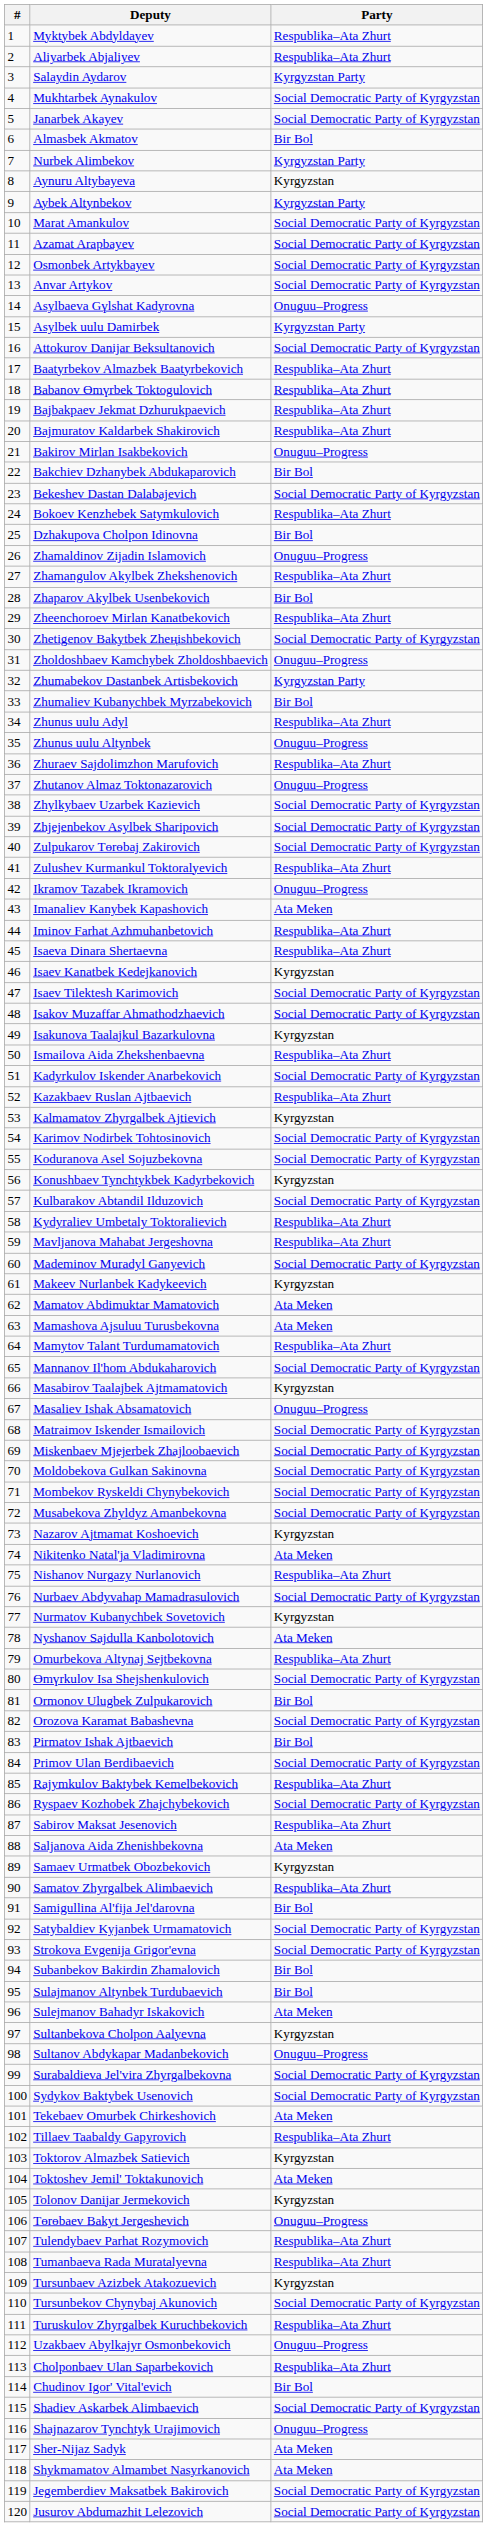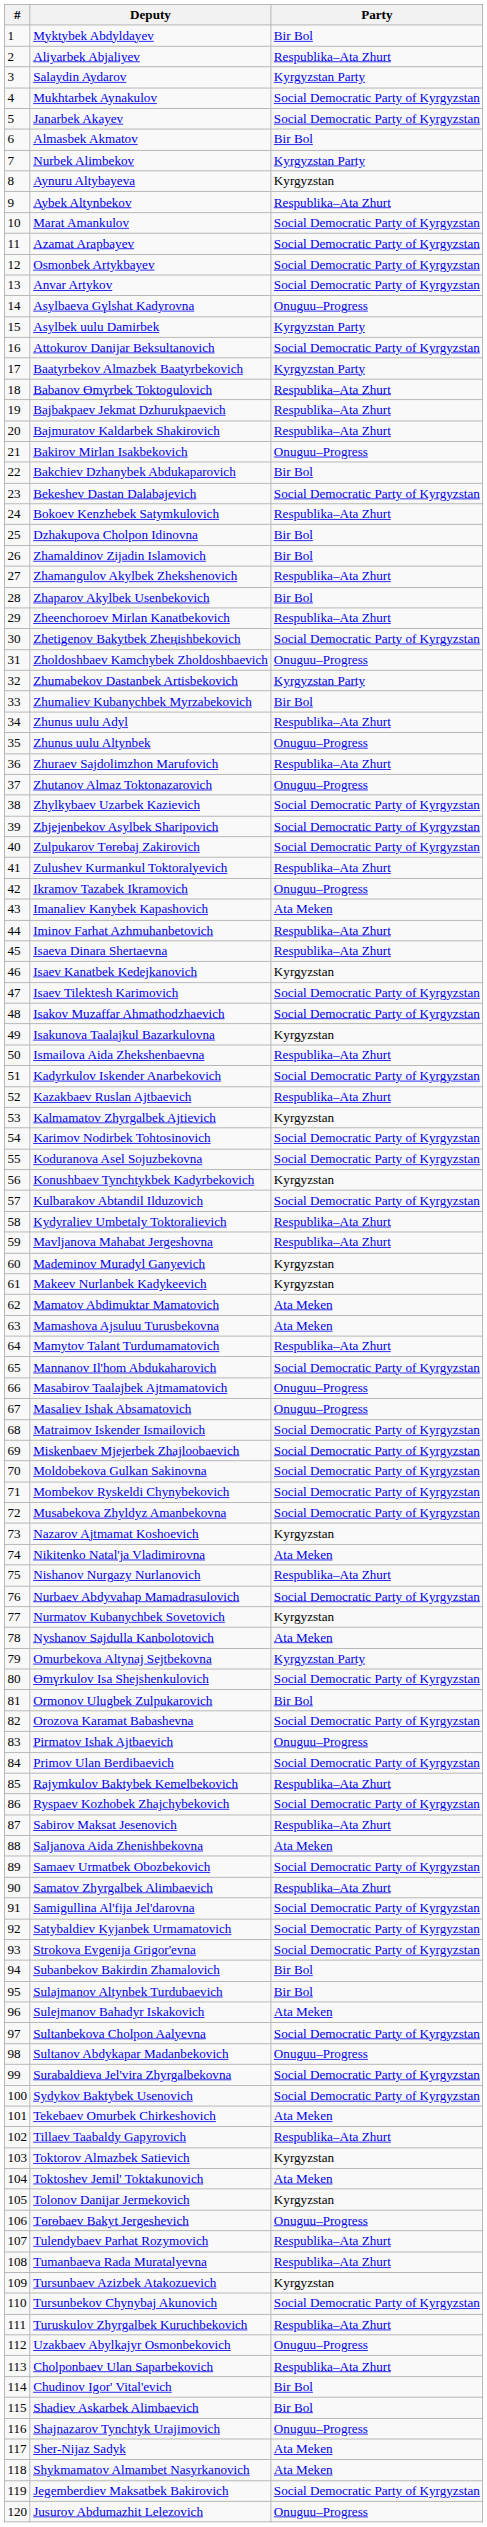 <table class="wikitable sortable">
 <tr>
 <th>#</th>
 <th>Deputy</th>
 <th>Party</th>
 </tr>
 <tr>
 <td>1</td>
 <td><a href='#'>Myktybek Abdyldayev</a></td>
-<td><a href='#'>Respublika–Ata Zhurt</a></td>
+<td><a href='#'>Bir Bol</a></td>
 </tr>
 <tr>
 <td>2</td>
 <td><a href='#'>Aliyarbek Abjaliyev</a></td>
 <td><a href='#'>Respublika–Ata Zhurt</a></td>
 </tr>
 <tr>
 <td>3</td>
 <td><a href='#'>Salaydin Aydarov</a></td>
 <td><a href='#'>Kyrgyzstan Party</a></td>
 </tr>
 <tr>
 <td>4</td>
 <td><a href='#'>Mukhtarbek Aynakulov</a></td>
 <td><a href='#'>Social Democratic Party of Kyrgyzstan</a></td>
 </tr>
 <tr>
 <td>5</td>
 <td><a href='#'>Janarbek Akayev</a></td>
 <td><a href='#'>Social Democratic Party of Kyrgyzstan</a></td>
 </tr>
 <tr>
 <td>6</td>
 <td><a href='#'>Almasbek Akmatov</a></td>
 <td><a href='#'>Bir Bol</a></td>
 </tr>
 <tr>
 <td>7</td>
 <td><a href='#'>Nurbek Alimbekov</a></td>
 <td><a href='#'>Kyrgyzstan Party</a></td>
 </tr>
 <tr>
 <td>8</td>
 <td><a href='#'>Aynuru Altybayeva</a></td>
 <td>Kyrgyzstan</td>
 </tr>
 <tr>
 <td>9</td>
 <td><a href='#'>Aybek Altynbekov</a></td>
-<td><a href='#'>Kyrgyzstan Party</a></td>
+<td><a href='#'>Respublika–Ata Zhurt</a></td>
 </tr>
 <tr>
 <td>10</td>
 <td><a href='#'>Marat Amankulov</a></td>
 <td><a href='#'>Social Democratic Party of Kyrgyzstan</a></td>
 </tr>
 <tr>
 <td>11</td>
 <td><a href='#'>Azamat Arapbayev</a></td>
 <td><a href='#'>Social Democratic Party of Kyrgyzstan</a></td>
 </tr>
 <tr>
 <td>12</td>
 <td><a href='#'>Osmonbek Artykbayev</a></td>
 <td><a href='#'>Social Democratic Party of Kyrgyzstan</a></td>
 </tr>
 <tr>
 <td>13</td>
 <td><a href='#'>Anvar Artykov</a></td>
 <td><a href='#'>Social Democratic Party of Kyrgyzstan</a></td>
 </tr>
 <tr>
 <td>14</td>
 <td><a href='#'>Asylbaeva Gүlshat Kadyrovna</a></td>
 <td><a href='#'>Onuguu–Progress</a></td>
 </tr>
 <tr>
 <td>15</td>
 <td><a href='#'>Asylbek uulu Damirbek</a></td>
 <td><a href='#'>Kyrgyzstan Party</a></td>
 </tr>
 <tr>
 <td>16</td>
 <td><a href='#'>Attokurov Danijar Beksultanovich</a></td>
 <td><a href='#'>Social Democratic Party of Kyrgyzstan</a></td>
 </tr>
 <tr>
 <td>17</td>
 <td><a href='#'>Baatyrbekov Almazbek Baatyrbekovich</a></td>
-<td><a href='#'>Respublika–Ata Zhurt</a></td>
+<td><a href='#'>Kyrgyzstan Party</a></td>
 </tr>
 <tr>
 <td>18</td>
 <td><a href='#'>Babanov Өmүrbek Toktogulovich</a></td>
 <td><a href='#'>Respublika–Ata Zhurt</a></td>
 </tr>
 <tr>
 <td>19</td>
 <td><a href='#'>Bajbakpaev Jekmat Dzhurukpaevich</a></td>
 <td><a href='#'>Respublika–Ata Zhurt</a></td>
 </tr>
 <tr>
 <td>20</td>
 <td><a href='#'>Bajmuratov Kaldarbek Shakirovich</a></td>
 <td><a href='#'>Respublika–Ata Zhurt</a></td>
 </tr>
 <tr>
 <td>21</td>
 <td><a href='#'>Bakirov Mirlan Isakbekovich</a></td>
 <td><a href='#'>Onuguu–Progress</a></td>
 </tr>
 <tr>
 <td>22</td>
 <td><a href='#'>Bakchiev Dzhanybek Abdukaparovich</a></td>
 <td><a href='#'>Bir Bol</a></td>
 </tr>
 <tr>
 <td>23</td>
 <td><a href='#'>Bekeshev Dastan Dalabajevich</a></td>
 <td><a href='#'>Social Democratic Party of Kyrgyzstan</a></td>
 </tr>
 <tr>
 <td>24</td>
 <td><a href='#'>Bokoev Kenzhebek Satymkulovich</a></td>
 <td><a href='#'>Respublika–Ata Zhurt</a></td>
 </tr>
 <tr>
 <td>25</td>
 <td><a href='#'>Dzhakupova Cholpon Idinovna</a></td>
 <td><a href='#'>Bir Bol</a></td>
 </tr>
 <tr>
 <td>26</td>
 <td><a href='#'>Zhamaldinov Zijadin Islamovich</a></td>
-<td><a href='#'>Onuguu–Progress</a></td>
+<td><a href='#'>Bir Bol</a></td>
 </tr>
 <tr>
 <td>27</td>
 <td><a href='#'>Zhamangulov Akylbek Zhekshenovich</a></td>
 <td><a href='#'>Respublika–Ata Zhurt</a></td>
 </tr>
 <tr>
 <td>28</td>
 <td><a href='#'>Zhaparov Akylbek Usenbekovich</a></td>
 <td><a href='#'>Bir Bol</a></td>
 </tr>
 <tr>
 <td>29</td>
 <td><a href='#'>Zheenchoroev Mirlan Kanatbekovich</a></td>
 <td><a href='#'>Respublika–Ata Zhurt</a></td>
 </tr>
 <tr>
 <td>30</td>
 <td><a href='#'>Zhetigenov Bakytbek Zheңishbekovich</a></td>
 <td><a href='#'>Social Democratic Party of Kyrgyzstan</a></td>
 </tr>
 <tr>
 <td>31</td>
 <td><a href='#'>Zholdoshbaev Kamchybek Zholdoshbaevich</a></td>
 <td><a href='#'>Onuguu–Progress</a></td>
 </tr>
 <tr>
 <td>32</td>
 <td><a href='#'>Zhumabekov Dastanbek Artisbekovich</a></td>
 <td><a href='#'>Kyrgyzstan Party</a></td>
 </tr>
 <tr>
 <td>33</td>
 <td><a href='#'>Zhumaliev Kubanychbek Myrzabekovich</a></td>
 <td><a href='#'>Bir Bol</a></td>
 </tr>
 <tr>
 <td>34</td>
 <td><a href='#'>Zhunus uulu Adyl</a></td>
 <td><a href='#'>Respublika–Ata Zhurt</a></td>
 </tr>
 <tr>
 <td>35</td>
 <td><a href='#'>Zhunus uulu Altynbek</a></td>
 <td><a href='#'>Onuguu–Progress</a></td>
 </tr>
 <tr>
 <td>36</td>
 <td><a href='#'>Zhuraev Sajdolimzhon Marufovich</a></td>
 <td><a href='#'>Respublika–Ata Zhurt</a></td>
 </tr>
 <tr>
 <td>37</td>
 <td><a href='#'>Zhutanov Almaz Toktonazarovich</a></td>
 <td><a href='#'>Onuguu–Progress</a></td>
 </tr>
 <tr>
 <td>38</td>
 <td><a href='#'>Zhylkybaev Uzarbek Kazievich</a></td>
 <td><a href='#'>Social Democratic Party of Kyrgyzstan</a></td>
 </tr>
 <tr>
 <td>39</td>
 <td><a href='#'>Zhjejenbekov Asylbek Sharipovich</a></td>
 <td><a href='#'>Social Democratic Party of Kyrgyzstan</a></td>
 </tr>
 <tr>
 <td>40</td>
 <td><a href='#'>Zulpukarov Tөrөbaj Zakirovich</a></td>
 <td><a href='#'>Social Democratic Party of Kyrgyzstan</a></td>
 </tr>
 <tr>
 <td>41</td>
 <td><a href='#'>Zulushev Kurmankul Toktoralyevich</a></td>
 <td><a href='#'>Respublika–Ata Zhurt</a></td>
 </tr>
 <tr>
 <td>42</td>
 <td><a href='#'>Ikramov Tazabek Ikramovich</a></td>
 <td><a href='#'>Onuguu–Progress</a></td>
 </tr>
 <tr>
 <td>43</td>
 <td><a href='#'>Imanaliev Kanybek Kapashovich</a></td>
 <td><a href='#'>Ata Meken</a></td>
 </tr>
 <tr>
 <td>44</td>
 <td><a href='#'>Iminov Farhat Azhmuhanbetovich</a></td>
 <td><a href='#'>Respublika–Ata Zhurt</a></td>
 </tr>
 <tr>
 <td>45</td>
 <td><a href='#'>Isaeva Dinara Shertaevna</a></td>
 <td><a href='#'>Respublika–Ata Zhurt</a></td>
 </tr>
 <tr>
 <td>46</td>
 <td><a href='#'>Isaev Kanatbek Kedejkanovich</a></td>
 <td>Kyrgyzstan</td>
 </tr>
 <tr>
 <td>47</td>
 <td><a href='#'>Isaev Tilektesh Karimovich</a></td>
 <td><a href='#'>Social Democratic Party of Kyrgyzstan</a></td>
 </tr>
 <tr>
 <td>48</td>
 <td><a href='#'>Isakov Muzaffar Ahmathodzhaevich</a></td>
 <td><a href='#'>Social Democratic Party of Kyrgyzstan</a></td>
 </tr>
 <tr>
 <td>49</td>
 <td><a href='#'>Isakunova Taalajkul Bazarkulovna</a></td>
 <td>Kyrgyzstan</td>
 </tr>
 <tr>
 <td>50</td>
 <td><a href='#'>Ismailova Aida Zhekshenbaevna</a></td>
 <td><a href='#'>Respublika–Ata Zhurt</a></td>
 </tr>
 <tr>
 <td>51</td>
 <td><a href='#'>Kadyrkulov Iskender Anarbekovich</a></td>
 <td><a href='#'>Social Democratic Party of Kyrgyzstan</a></td>
 </tr>
 <tr>
 <td>52</td>
 <td><a href='#'>Kazakbaev Ruslan Ajtbaevich</a></td>
 <td><a href='#'>Respublika–Ata Zhurt</a></td>
 </tr>
 <tr>
 <td>53</td>
 <td><a href='#'>Kalmamatov Zhyrgalbek Ajtievich</a></td>
 <td>Kyrgyzstan</td>
 </tr>
 <tr>
 <td>54</td>
 <td><a href='#'>Karimov Nodirbek Tohtosinovich</a></td>
 <td><a href='#'>Social Democratic Party of Kyrgyzstan</a></td>
 </tr>
 <tr>
 <td>55</td>
 <td><a href='#'>Koduranova Asel Sojuzbekovna</a></td>
 <td><a href='#'>Social Democratic Party of Kyrgyzstan</a></td>
 </tr>
 <tr>
 <td>56</td>
 <td><a href='#'>Konushbaev Tynchtykbek Kadyrbekovich</a></td>
 <td>Kyrgyzstan</td>
 </tr>
 <tr>
 <td>57</td>
 <td><a href='#'>Kulbarakov Abtandil Ilduzovich</a></td>
 <td><a href='#'>Social Democratic Party of Kyrgyzstan</a></td>
 </tr>
 <tr>
 <td>58</td>
 <td><a href='#'>Kydyraliev Umbetaly Toktoralievich</a></td>
 <td><a href='#'>Respublika–Ata Zhurt</a></td>
 </tr>
 <tr>
 <td>59</td>
 <td><a href='#'>Mavljanova Mahabat Jergeshovna</a></td>
 <td><a href='#'>Respublika–Ata Zhurt</a></td>
 </tr>
 <tr>
 <td>60</td>
 <td><a href='#'>Mademinov Muradyl Ganyevich</a></td>
-<td><a href='#'>Social Democratic Party of Kyrgyzstan</a></td>
+<td>Kyrgyzstan</td>
 </tr>
 <tr>
 <td>61</td>
 <td><a href='#'>Makeev Nurlanbek Kadykeevich</a></td>
 <td>Kyrgyzstan</td>
 </tr>
 <tr>
 <td>62</td>
 <td><a href='#'>Mamatov Abdimuktar Mamatovich</a></td>
 <td><a href='#'>Ata Meken</a></td>
 </tr>
 <tr>
 <td>63</td>
 <td><a href='#'>Mamashova Ajsuluu Turusbekovna</a></td>
 <td><a href='#'>Ata Meken</a></td>
 </tr>
 <tr>
 <td>64</td>
 <td><a href='#'>Mamytov Talant Turdumamatovich</a></td>
 <td><a href='#'>Respublika–Ata Zhurt</a></td>
 </tr>
 <tr>
 <td>65</td>
 <td><a href='#'>Mannanov Il'hom Abdukaharovich</a></td>
 <td><a href='#'>Social Democratic Party of Kyrgyzstan</a></td>
 </tr>
 <tr>
 <td>66</td>
 <td><a href='#'>Masabirov Taalajbek Ajtmamatovich</a></td>
-<td>Kyrgyzstan</td>
+<td><a href='#'>Onuguu–Progress</a></td>
 </tr>
 <tr>
 <td>67</td>
 <td><a href='#'>Masaliev Ishak Absamatovich</a></td>
 <td><a href='#'>Onuguu–Progress</a></td>
 </tr>
 <tr>
 <td>68</td>
 <td><a href='#'>Matraimov Iskender Ismailovich</a></td>
 <td><a href='#'>Social Democratic Party of Kyrgyzstan</a></td>
 </tr>
 <tr>
 <td>69</td>
 <td><a href='#'>Miskenbaev Mjejerbek Zhajloobaevich</a></td>
 <td><a href='#'>Social Democratic Party of Kyrgyzstan</a></td>
 </tr>
 <tr>
 <td>70</td>
 <td><a href='#'>Moldobekova Gulkan Sakinovna</a></td>
 <td><a href='#'>Social Democratic Party of Kyrgyzstan</a></td>
 </tr>
 <tr>
 <td>71</td>
 <td><a href='#'>Mombekov Ryskeldi Chynybekovich</a></td>
 <td><a href='#'>Social Democratic Party of Kyrgyzstan</a></td>
 </tr>
 <tr>
 <td>72</td>
 <td><a href='#'>Musabekova Zhyldyz Amanbekovna</a></td>
 <td><a href='#'>Social Democratic Party of Kyrgyzstan</a></td>
 </tr>
 <tr>
 <td>73</td>
 <td><a href='#'>Nazarov Ajtmamat Koshoevich</a></td>
 <td>Kyrgyzstan</td>
 </tr>
 <tr>
 <td>74</td>
 <td><a href='#'>Nikitenko Natal'ja Vladimirovna</a></td>
 <td><a href='#'>Ata Meken</a></td>
 </tr>
 <tr>
 <td>75</td>
 <td><a href='#'>Nishanov Nurgazy Nurlanovich</a></td>
 <td><a href='#'>Respublika–Ata Zhurt</a></td>
 </tr>
 <tr>
 <td>76</td>
 <td><a href='#'>Nurbaev Abdyvahap Mamadrasulovich</a></td>
 <td><a href='#'>Social Democratic Party of Kyrgyzstan</a></td>
 </tr>
 <tr>
 <td>77</td>
 <td><a href='#'>Nurmatov Kubanychbek Sovetovich</a></td>
 <td>Kyrgyzstan</td>
 </tr>
 <tr>
 <td>78</td>
 <td><a href='#'>Nyshanov Sajdulla Kanbolotovich</a></td>
 <td><a href='#'>Ata Meken</a></td>
 </tr>
 <tr>
 <td>79</td>
 <td><a href='#'>Omurbekova Altynaj Sejtbekovna</a></td>
-<td><a href='#'>Respublika–Ata Zhurt</a></td>
+<td><a href='#'>Kyrgyzstan Party</a></td>
 </tr>
 <tr>
 <td>80</td>
 <td><a href='#'>Өmүrkulov Isa Shejshenkulovich</a></td>
 <td><a href='#'>Social Democratic Party of Kyrgyzstan</a></td>
 </tr>
 <tr>
 <td>81</td>
 <td><a href='#'>Ormonov Ulugbek Zulpukarovich</a></td>
 <td><a href='#'>Bir Bol</a></td>
 </tr>
 <tr>
 <td>82</td>
 <td><a href='#'>Orozova Karamat Babashevna</a></td>
 <td><a href='#'>Social Democratic Party of Kyrgyzstan</a></td>
 </tr>
 <tr>
 <td>83</td>
 <td><a href='#'>Pirmatov Ishak Ajtbaevich</a></td>
-<td><a href='#'>Bir Bol</a></td>
+<td><a href='#'>Onuguu–Progress</a></td>
 </tr>
 <tr>
 <td>84</td>
 <td><a href='#'>Primov Ulan Berdibaevich</a></td>
 <td><a href='#'>Social Democratic Party of Kyrgyzstan</a></td>
 </tr>
 <tr>
 <td>85</td>
 <td><a href='#'>Rajymkulov Baktybek Kemelbekovich</a></td>
 <td><a href='#'>Respublika–Ata Zhurt</a></td>
 </tr>
 <tr>
 <td>86</td>
 <td><a href='#'>Ryspaev Kozhobek Zhajchybekovich</a></td>
 <td><a href='#'>Social Democratic Party of Kyrgyzstan</a></td>
 </tr>
 <tr>
 <td>87</td>
 <td><a href='#'>Sabirov Maksat Jesenovich</a></td>
 <td><a href='#'>Respublika–Ata Zhurt</a></td>
 </tr>
 <tr>
 <td>88</td>
 <td><a href='#'>Saljanova Aida Zhenishbekovna</a></td>
 <td><a href='#'>Ata Meken</a></td>
 </tr>
 <tr>
 <td>89</td>
 <td><a href='#'>Samaev Urmatbek Obozbekovich</a></td>
-<td>Kyrgyzstan</td>
+<td><a href='#'>Social Democratic Party of Kyrgyzstan</a></td>
 </tr>
 <tr>
 <td>90</td>
 <td><a href='#'>Samatov Zhyrgalbek Alimbaevich</a></td>
 <td><a href='#'>Respublika–Ata Zhurt</a></td>
 </tr>
 <tr>
 <td>91</td>
 <td><a href='#'>Samigullina Al'fija Jel'darovna</a></td>
-<td><a href='#'>Bir Bol</a></td>
+<td><a href='#'>Social Democratic Party of Kyrgyzstan</a></td>
 </tr>
 <tr>
 <td>92</td>
 <td><a href='#'>Satybaldiev Kyjanbek Urmamatovich</a></td>
 <td><a href='#'>Social Democratic Party of Kyrgyzstan</a></td>
 </tr>
 <tr>
 <td>93</td>
 <td><a href='#'>Strokova Evgenija Grigor'evna</a></td>
 <td><a href='#'>Social Democratic Party of Kyrgyzstan</a></td>
 </tr>
 <tr>
 <td>94</td>
 <td><a href='#'>Subanbekov Bakirdin Zhamalovich</a></td>
 <td><a href='#'>Bir Bol</a></td>
 </tr>
 <tr>
 <td>95</td>
 <td><a href='#'>Sulajmanov Altynbek Turdubaevich</a></td>
 <td><a href='#'>Bir Bol</a></td>
 </tr>
 <tr>
 <td>96</td>
 <td><a href='#'>Sulejmanov Bahadyr Iskakovich</a></td>
 <td><a href='#'>Ata Meken</a></td>
 </tr>
 <tr>
 <td>97</td>
 <td><a href='#'>Sultanbekova Cholpon Aalyevna</a></td>
-<td>Kyrgyzstan</td>
+<td><a href='#'>Social Democratic Party of Kyrgyzstan</a></td>
 </tr>
 <tr>
 <td>98</td>
 <td><a href='#'>Sultanov Abdykapar Madanbekovich</a></td>
 <td><a href='#'>Onuguu–Progress</a></td>
 </tr>
 <tr>
 <td>99</td>
 <td><a href='#'>Surabaldieva Jel'vira Zhyrgalbekovna</a></td>
 <td><a href='#'>Social Democratic Party of Kyrgyzstan</a></td>
 </tr>
 <tr>
 <td>100</td>
 <td><a href='#'>Sydykov Baktybek Usenovich</a></td>
 <td><a href='#'>Social Democratic Party of Kyrgyzstan</a></td>
 </tr>
 <tr>
 <td>101</td>
 <td><a href='#'>Tekebaev Omurbek Chirkeshovich</a></td>
 <td><a href='#'>Ata Meken</a></td>
 </tr>
 <tr>
 <td>102</td>
 <td><a href='#'>Tillaev Taabaldy Gapyrovich</a></td>
 <td><a href='#'>Respublika–Ata Zhurt</a></td>
 </tr>
 <tr>
 <td>103</td>
 <td><a href='#'>Toktorov Almazbek Satievich</a></td>
 <td>Kyrgyzstan</td>
 </tr>
 <tr>
 <td>104</td>
 <td><a href='#'>Toktoshev Jemil' Toktakunovich</a></td>
 <td><a href='#'>Ata Meken</a></td>
 </tr>
 <tr>
 <td>105</td>
 <td><a href='#'>Tolonov Danijar Jermekovich</a></td>
 <td>Kyrgyzstan</td>
 </tr>
 <tr>
 <td>106</td>
 <td><a href='#'>Tөrөbaev Bakyt Jergeshevich</a></td>
 <td><a href='#'>Onuguu–Progress</a></td>
 </tr>
 <tr>
 <td>107</td>
 <td><a href='#'>Tulendybaev Parhat Rozymovich</a></td>
 <td><a href='#'>Respublika–Ata Zhurt</a></td>
 </tr>
 <tr>
 <td>108</td>
 <td><a href='#'>Tumanbaeva Rada Muratalyevna</a></td>
 <td><a href='#'>Respublika–Ata Zhurt</a></td>
 </tr>
 <tr>
 <td>109</td>
 <td><a href='#'>Tursunbaev Azizbek Atakozuevich</a></td>
 <td>Kyrgyzstan</td>
 </tr>
 <tr>
 <td>110</td>
 <td><a href='#'>Tursunbekov Chynybaj Akunovich</a></td>
 <td><a href='#'>Social Democratic Party of Kyrgyzstan</a></td>
 </tr>
 <tr>
 <td>111</td>
 <td><a href='#'>Turuskulov Zhyrgalbek Kuruchbekovich</a></td>
 <td><a href='#'>Respublika–Ata Zhurt</a></td>
 </tr>
 <tr>
 <td>112</td>
 <td><a href='#'>Uzakbaev Abylkajyr Osmonbekovich</a></td>
 <td><a href='#'>Onuguu–Progress</a></td>
 </tr>
 <tr>
 <td>113</td>
 <td><a href='#'>Cholponbaev Ulan Saparbekovich</a></td>
 <td><a href='#'>Respublika–Ata Zhurt</a></td>
 </tr>
 <tr>
 <td>114</td>
 <td><a href='#'>Chudinov Igor' Vital'evich</a></td>
 <td><a href='#'>Bir Bol</a></td>
 </tr>
 <tr>
 <td>115</td>
 <td><a href='#'>Shadiev Askarbek Alimbaevich</a></td>
-<td><a href='#'>Social Democratic Party of Kyrgyzstan</a></td>
+<td><a href='#'>Bir Bol</a></td>
 </tr>
 <tr>
 <td>116</td>
 <td><a href='#'>Shajnazarov Tynchtyk Urajimovich</a></td>
 <td><a href='#'>Onuguu–Progress</a></td>
 </tr>
 <tr>
 <td>117</td>
 <td><a href='#'>Sher-Nijaz Sadyk</a></td>
 <td><a href='#'>Ata Meken</a></td>
 </tr>
 <tr>
 <td>118</td>
 <td><a href='#'>Shykmamatov Almambet Nasyrkanovich</a></td>
 <td><a href='#'>Ata Meken</a></td>
 </tr>
 <tr>
 <td>119</td>
 <td><a href='#'>Jegemberdiev Maksatbek Bakirovich</a></td>
 <td><a href='#'>Social Democratic Party of Kyrgyzstan</a></td>
 </tr>
 <tr>
 <td>120</td>
 <td><a href='#'>Jusurov Abdumazhit Lelezovich</a></td>
-<td><a href='#'>Social Democratic Party of Kyrgyzstan</a></td>
+<td><a href='#'>Onuguu–Progress</a></td>
 </tr>
 </table>
